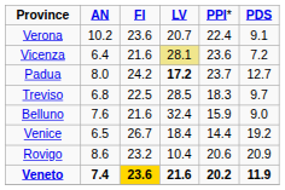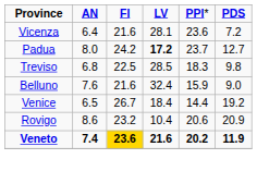 <table class="wikitable" style="text-align:center; width:350px">
 <tr>
 <td style="width:100px"><strong>Province</strong></td>
 <td style="width:50px"><strong><a href='#'>AN</a></strong></td>
 <td style="width:50px"><strong><a href='#'>FI</a></strong></td>
 <td style="width:50px"><strong><a href='#'>LV</a></strong></td>
 <td style="width:50px"><strong><a href='#'>PPI</a></strong>*</td>
 <td style="width:50px"><strong><a href='#'>PDS</a></strong></td>
 </tr>
 <tr>
-<td><a href='#'>Verona</a></td>
-<td>10.2</td>
-<td>23.6</td>
-<td>20.7</td>
-<td>22.4</td>
-<td>9.1</td>
-</tr>
-<tr>
 <td><a href='#'>Vicenza</a></td>
 <td>6.4</td>
 <td>21.6</td>
-<td style="background: khaki;">28.1</td>
+<td>28.1</td>
 <td>23.6</td>
 <td>7.2</td>
 </tr>
 <tr>
 <td><a href='#'>Padua</a></td>
 <td>8.0</td>
 <td>24.2</td>
 <td><strong>17.2</strong></td>
 <td>23.7</td>
 <td>12.7</td>
 </tr>
 <tr>
 <td><a href='#'>Treviso</a></td>
 <td>6.8</td>
 <td>22.5</td>
 <td>28.5</td>
 <td>18.3</td>
-<td>9.7</td>
+<td>9.8</td>
 </tr>
 <tr>
 <td><a href='#'>Belluno</a></td>
 <td>7.6</td>
 <td>21.6</td>
 <td>32.4</td>
 <td>15.9</td>
 <td>9.0</td>
 </tr>
 <tr>
 <td><a href='#'>Venice</a></td>
 <td>6.5</td>
 <td>26.7</td>
 <td>18.4</td>
 <td>14.4</td>
 <td>19.2</td>
 </tr>
 <tr>
 <td><a href='#'>Rovigo</a></td>
 <td>8.6</td>
 <td>23.2</td>
 <td>10.4</td>
 <td>20.6</td>
 <td>20.9</td>
 </tr>
 <tr>
 <td><strong><a href='#'>Veneto</a></strong></td>
 <td><strong>7.4</strong></td>
 <td style="background: gold;"><strong>23.6</strong></td>
 <td><strong>21.6</strong></td>
 <td><strong>20.2</strong></td>
 <td><strong>11.9</strong></td>
 </tr>
 <tr>
 </tr>
 </table>
